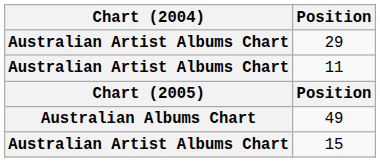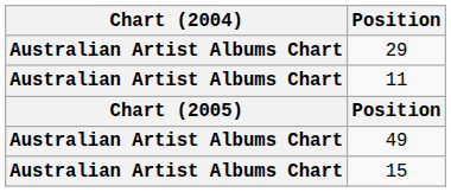 <table class="wikitable sortable plainrowheaders" style="text-align:center">
 <tr>
 <th scope="col">Chart (2004)</th>
 <th scope="col">Position</th>
 </tr>
 <tr>
 <th scope="row">Australian Artist Albums Chart</th>
 <td>29</td>
 </tr>
 <tr>
 <th scope="row">Australian Artist Albums Chart</th>
 <td>11</td>
 </tr>
 <tr>
 <th scope="col">Chart (2005)</th>
 <th scope="col">Position</th>
 </tr>
 <tr>
-<th scope="row">Australian Albums Chart</th>
+<th scope="row">Australian Artist Albums Chart</th>
 <td>49</td>
 </tr>
 <tr>
 <th scope="row">Australian Artist Albums Chart</th>
 <td>15</td>
 </tr>
 </table>
